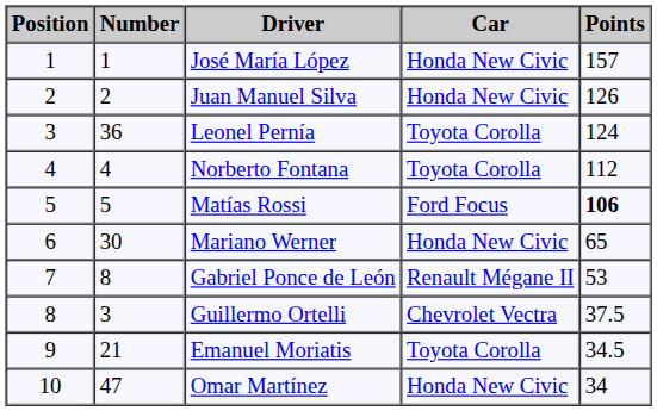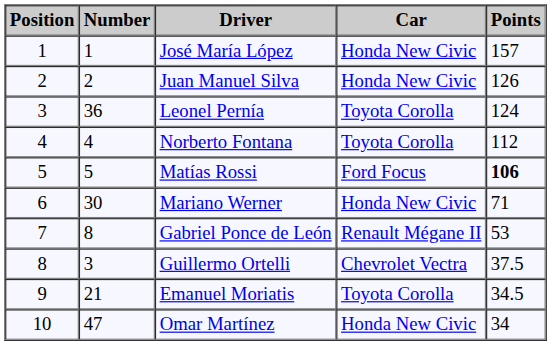 <table style="background:#f7f8ff;" cellpadding="3" cellspacing="0" border="1" style="font-size: 95%; border: gray solid 1px; border-collapse: collapse;">
 <tr align="center" style="background:#CCCCCC;">
 <th>Position</th>
 <th>Number</th>
 <th>Driver</th>
 <th>Car</th>
 <th>Points</th>
 </tr>
 <tr align="center">
 <td>1</td>
 <td align="left">1</td>
 <td align="left"> <a href='#'>José María López</a></td>
 <td align="left"><a href='#'>Honda New Civic</a></td>
 <td align="left">157</td>
 </tr>
 <tr align="center">
 <td>2</td>
 <td align="left">2</td>
 <td align="left"> <a href='#'>Juan Manuel Silva</a></td>
 <td align="left"><a href='#'>Honda New Civic</a></td>
 <td align="left">126</td>
 </tr>
 <tr align="center">
 <td>3</td>
 <td align="left">36</td>
 <td align="left"> <a href='#'>Leonel Pernía</a></td>
 <td align="left"><a href='#'>Toyota Corolla</a></td>
 <td align="left">124</td>
 </tr>
 <tr align="center">
 <td>4</td>
 <td align="left">4</td>
 <td align="left"> <a href='#'>Norberto Fontana</a></td>
 <td align="left"><a href='#'>Toyota Corolla</a></td>
 <td align="left">112</td>
 </tr>
 <tr align="center">
 <td>5</td>
 <td align="left">5</td>
 <td align="left"> <a href='#'>Matías Rossi</a></td>
 <td align="left"><a href='#'>Ford Focus</a></td>
 <td align="left"><strong>106</strong></td>
 </tr>
 <tr align="center">
 <td>6</td>
 <td align="left">30</td>
 <td align="left"> <a href='#'>Mariano Werner</a></td>
 <td align="left"><a href='#'>Honda New Civic</a></td>
-<td align="left">65</td>
+<td align="left">71</td>
 </tr>
 <tr align="center">
 <td>7</td>
 <td align="left">8</td>
 <td align="left"> <a href='#'>Gabriel Ponce de León</a></td>
 <td align="left"><a href='#'>Renault Mégane II</a></td>
 <td align="left">53</td>
 </tr>
 <tr align="center">
 <td>8</td>
 <td align="left">3</td>
 <td align="left"> <a href='#'>Guillermo Ortelli</a></td>
 <td align="left"><a href='#'>Chevrolet Vectra</a></td>
 <td align="left">37.5</td>
 </tr>
 <tr align="center">
 <td>9</td>
 <td align="left">21</td>
 <td align="left"> <a href='#'>Emanuel Moriatis</a></td>
 <td align="left"><a href='#'>Toyota Corolla</a></td>
 <td align="left">34.5</td>
 </tr>
 <tr align="center">
 <td>10</td>
 <td align="left">47</td>
 <td align="left"> <a href='#'>Omar Martínez</a></td>
 <td align="left"><a href='#'>Honda New Civic</a></td>
 <td align="left">34</td>
 </tr>
 </table>
